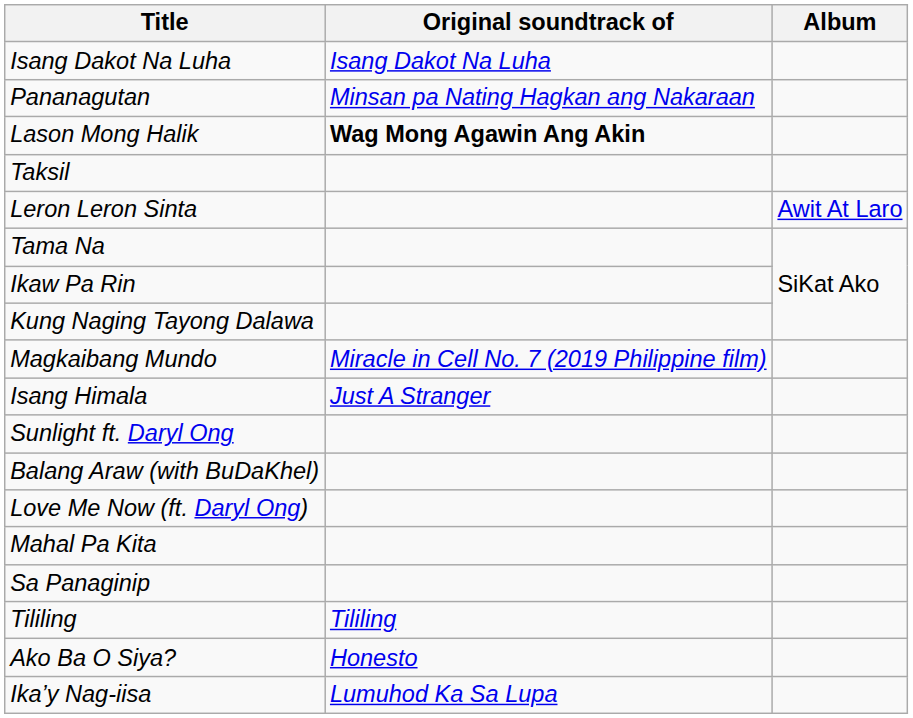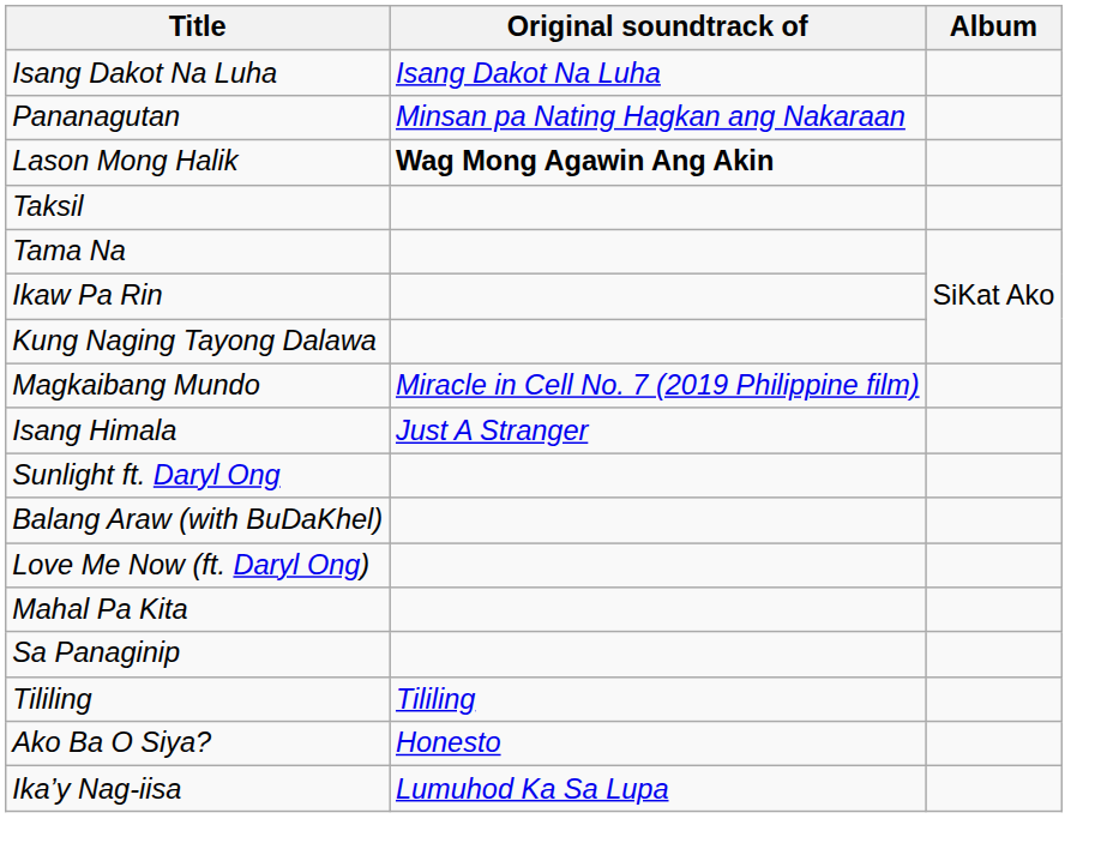 <table class="wikitable">
 <tr>
 <th scope="col">Title</th>
 <th scope="col">Original soundtrack of</th>
 <th scope="col">Album</th>
 </tr>
 <tr>
 <td><em> Isang Dakot Na Luha</em></td>
 <td><em><a href='#'>Isang Dakot Na Luha</a></em></td>
 <td></td>
 </tr>
 <tr>
 <td><em>Pananagutan</em></td>
 <td><em><a href='#'>Minsan pa Nating Hagkan ang Nakaraan</a></em></td>
 <td></td>
 </tr>
 <tr>
 <td><em> Lason Mong Halik</em></td>
 <td><strong>Wag Mong Agawin Ang Akin</strong></td>
 <td></td>
 </tr>
 <tr>
 <td><em> Taksil </em></td>
 <td></td>
 <td></td>
-</tr>
-<tr>
-<td><em> Leron Leron Sinta </em></td>
-<td></td>
-<td><a href='#'>Awit At Laro</a></td>
 </tr>
 <tr>
 <td><em> Tama Na </em></td>
 <td></td>
 <td rowspan="3">SiKat Ako</td>
 </tr>
 <tr>
 <td><em> Ikaw Pa Rin</em></td>
 <td></td>
 </tr>
 <tr>
 <td><em> Kung Naging Tayong Dalawa</em></td>
 <td></td>
 </tr>
 <tr>
 <td><em> Magkaibang Mundo</em></td>
 <td><em><a href='#'>Miracle in Cell No. 7 (2019 Philippine film)</a></em></td>
 <td></td>
 </tr>
 <tr>
 <td><em> Isang Himala</em></td>
 <td><em><a href='#'>Just A Stranger</a></em></td>
 <td></td>
 </tr>
 <tr>
 <td><em> Sunlight ft. <a href='#'>Daryl Ong</a> </em></td>
 <td></td>
 <td></td>
 </tr>
 <tr>
 <td><em> Balang Araw (with BuDaKhel) </em></td>
 <td></td>
 <td></td>
 </tr>
 <tr>
 <td><em> Love Me Now (ft. <a href='#'>Daryl Ong</a>) </em></td>
 <td></td>
 <td></td>
 </tr>
 <tr>
 <td><em> Mahal Pa Kita </em></td>
 <td></td>
 <td></td>
 </tr>
 <tr>
 <td><em> Sa Panaginip </em></td>
 <td></td>
 <td></td>
 </tr>
 <tr>
 <td><em> Tililing </em></td>
 <td><em><a href='#'>Tililing</a></em></td>
 <td></td>
 </tr>
 <tr>
 <td><em> Ako Ba O Siya? </em></td>
 <td><em><a href='#'>Honesto</a></em></td>
 <td></td>
 </tr>
 <tr>
 <td><em>Ika’y Nag-iisa</em></td>
 <td><em><a href='#'>Lumuhod Ka Sa Lupa</a></em></td>
 <td></td>
 </tr>
 </table>
